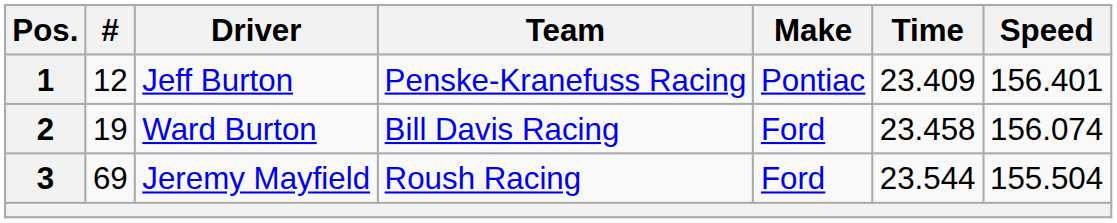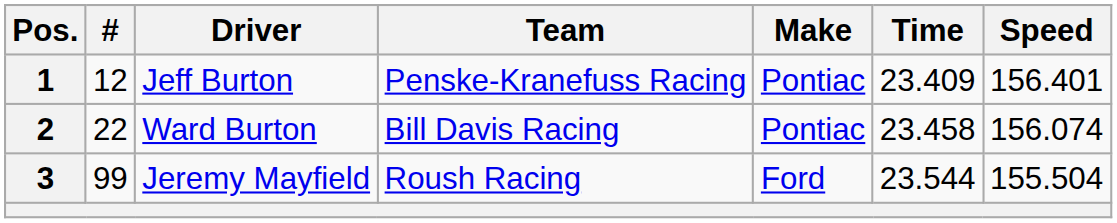 <table class="wikitable" style="font-size:95%">
 <tr>
 <th>Pos.</th>
 <th>#</th>
 <th>Driver</th>
 <th>Team</th>
 <th>Make</th>
 <th>Time</th>
 <th>Speed</th>
 </tr>
 <tr>
 <th>1</th>
 <td>12</td>
 <td><a href='#'>Jeff Burton</a></td>
 <td><a href='#'>Penske-Kranefuss Racing</a></td>
 <td><a href='#'>Pontiac</a></td>
 <td>23.409</td>
 <td>156.401</td>
 </tr>
 <tr>
 <th>2</th>
-<td>19</td>
+<td>22</td>
 <td><a href='#'>Ward Burton</a></td>
 <td><a href='#'>Bill Davis Racing</a></td>
-<td><a href='#'>Ford</a></td>
+<td><a href='#'>Pontiac</a></td>
 <td>23.458</td>
 <td>156.074</td>
 </tr>
 <tr>
 <th>3</th>
-<td>69</td>
+<td>99</td>
 <td><a href='#'>Jeremy Mayfield</a></td>
 <td><a href='#'>Roush Racing</a></td>
 <td><a href='#'>Ford</a></td>
 <td>23.544</td>
 <td>155.504</td>
 </tr>
 <tr>
 <th colspan="7"></th>
 </tr>
 </table>
